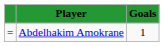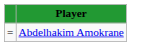 <table border="0" class="wikitable" style="text-align:center;font-size:95%">
 <tr>
 <th scope=col style="color:#000000; background:#229933;"></th>
 <th scope=col style="color:#000000; background:#229933;">Player</th>
-<th scope=col style="color:#000000; background:#229933;">Goals</th>
 </tr>
 <tr>
 <td align=left>=</td>
 <td align=left> <a href='#'>Abdelhakim Amokrane</a></td>
-<td align=center>1</td>
 </tr>
 </table>
